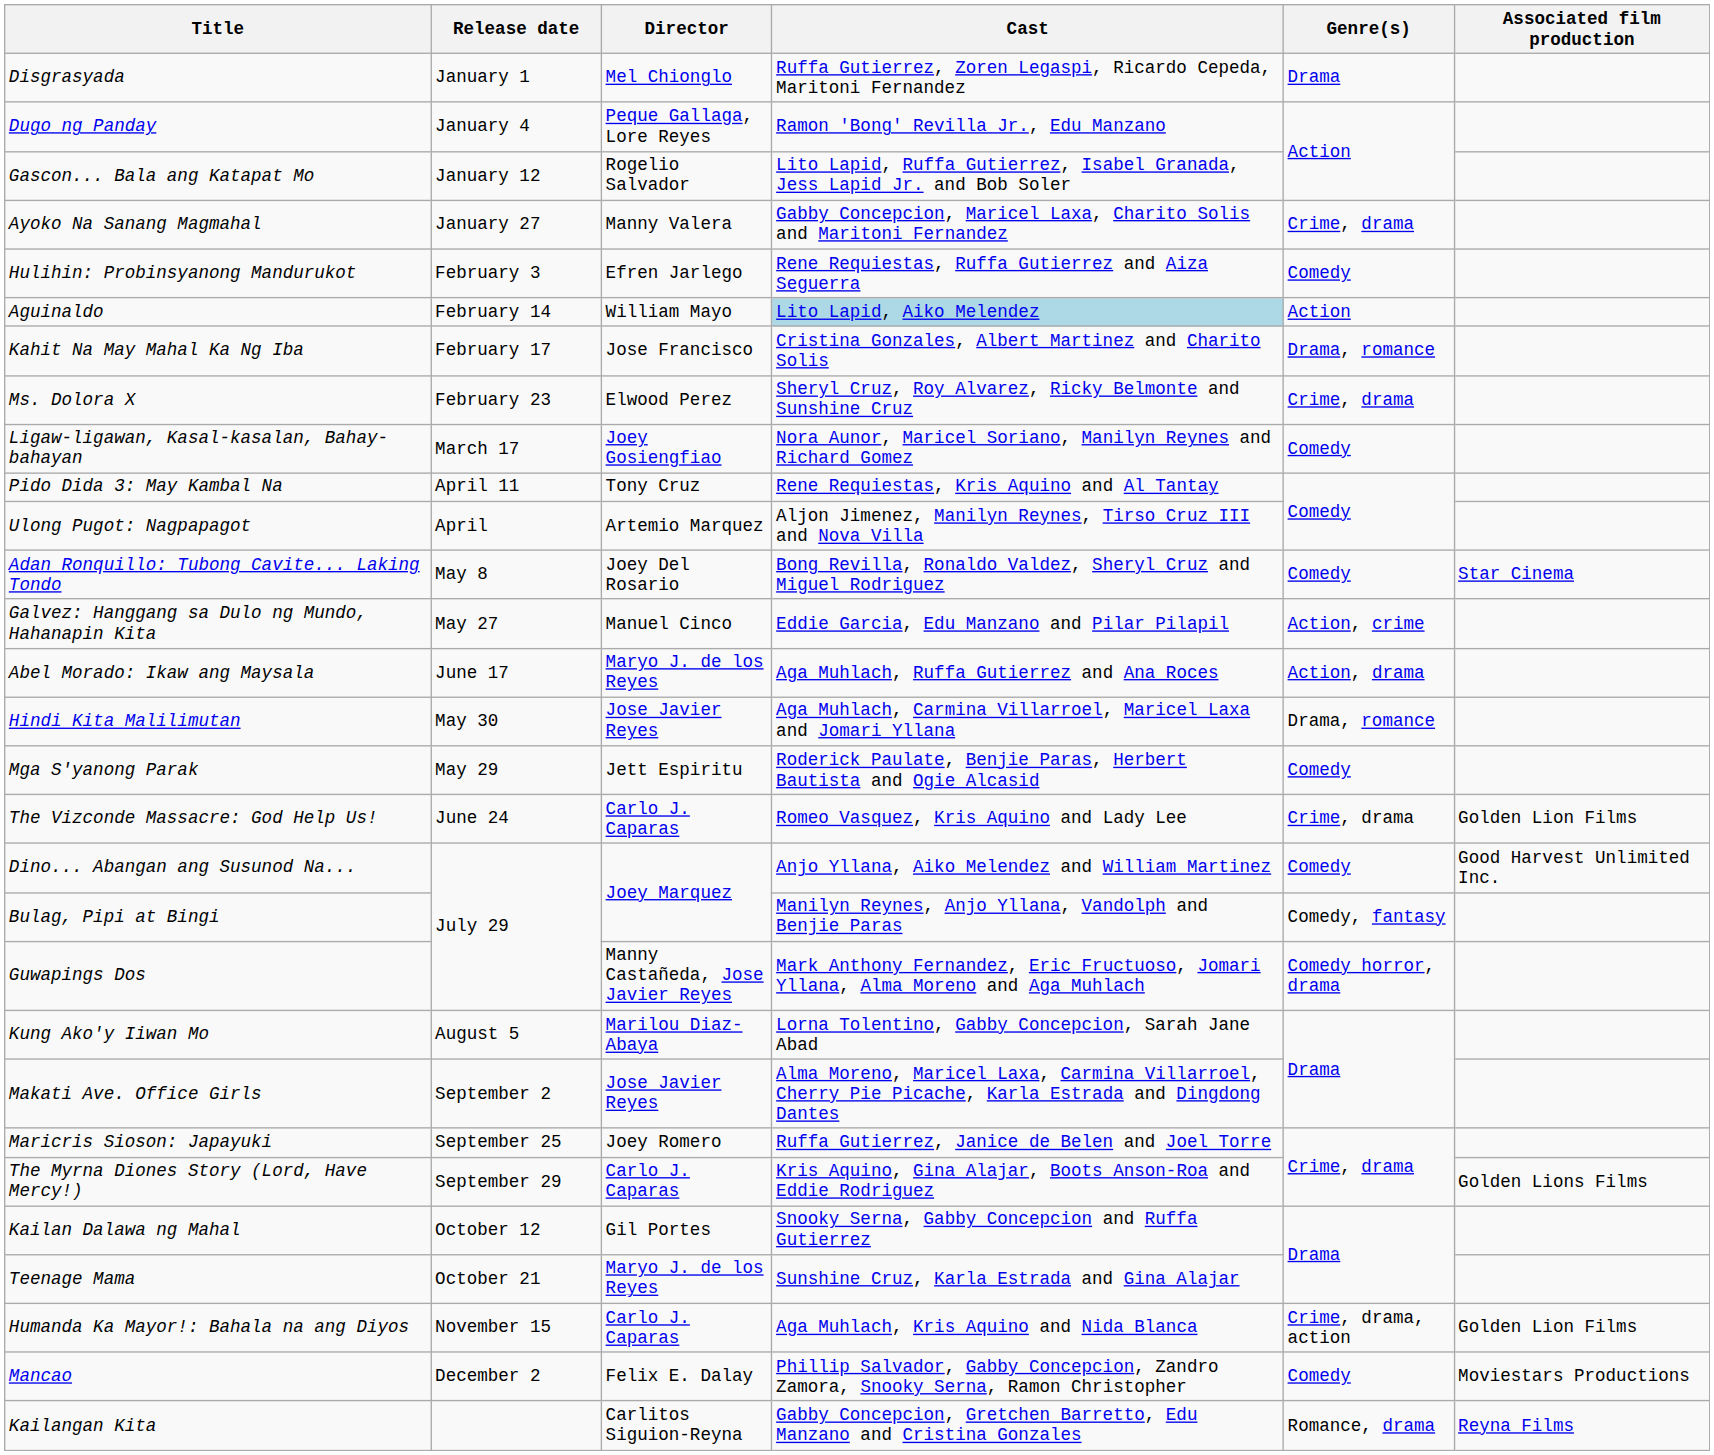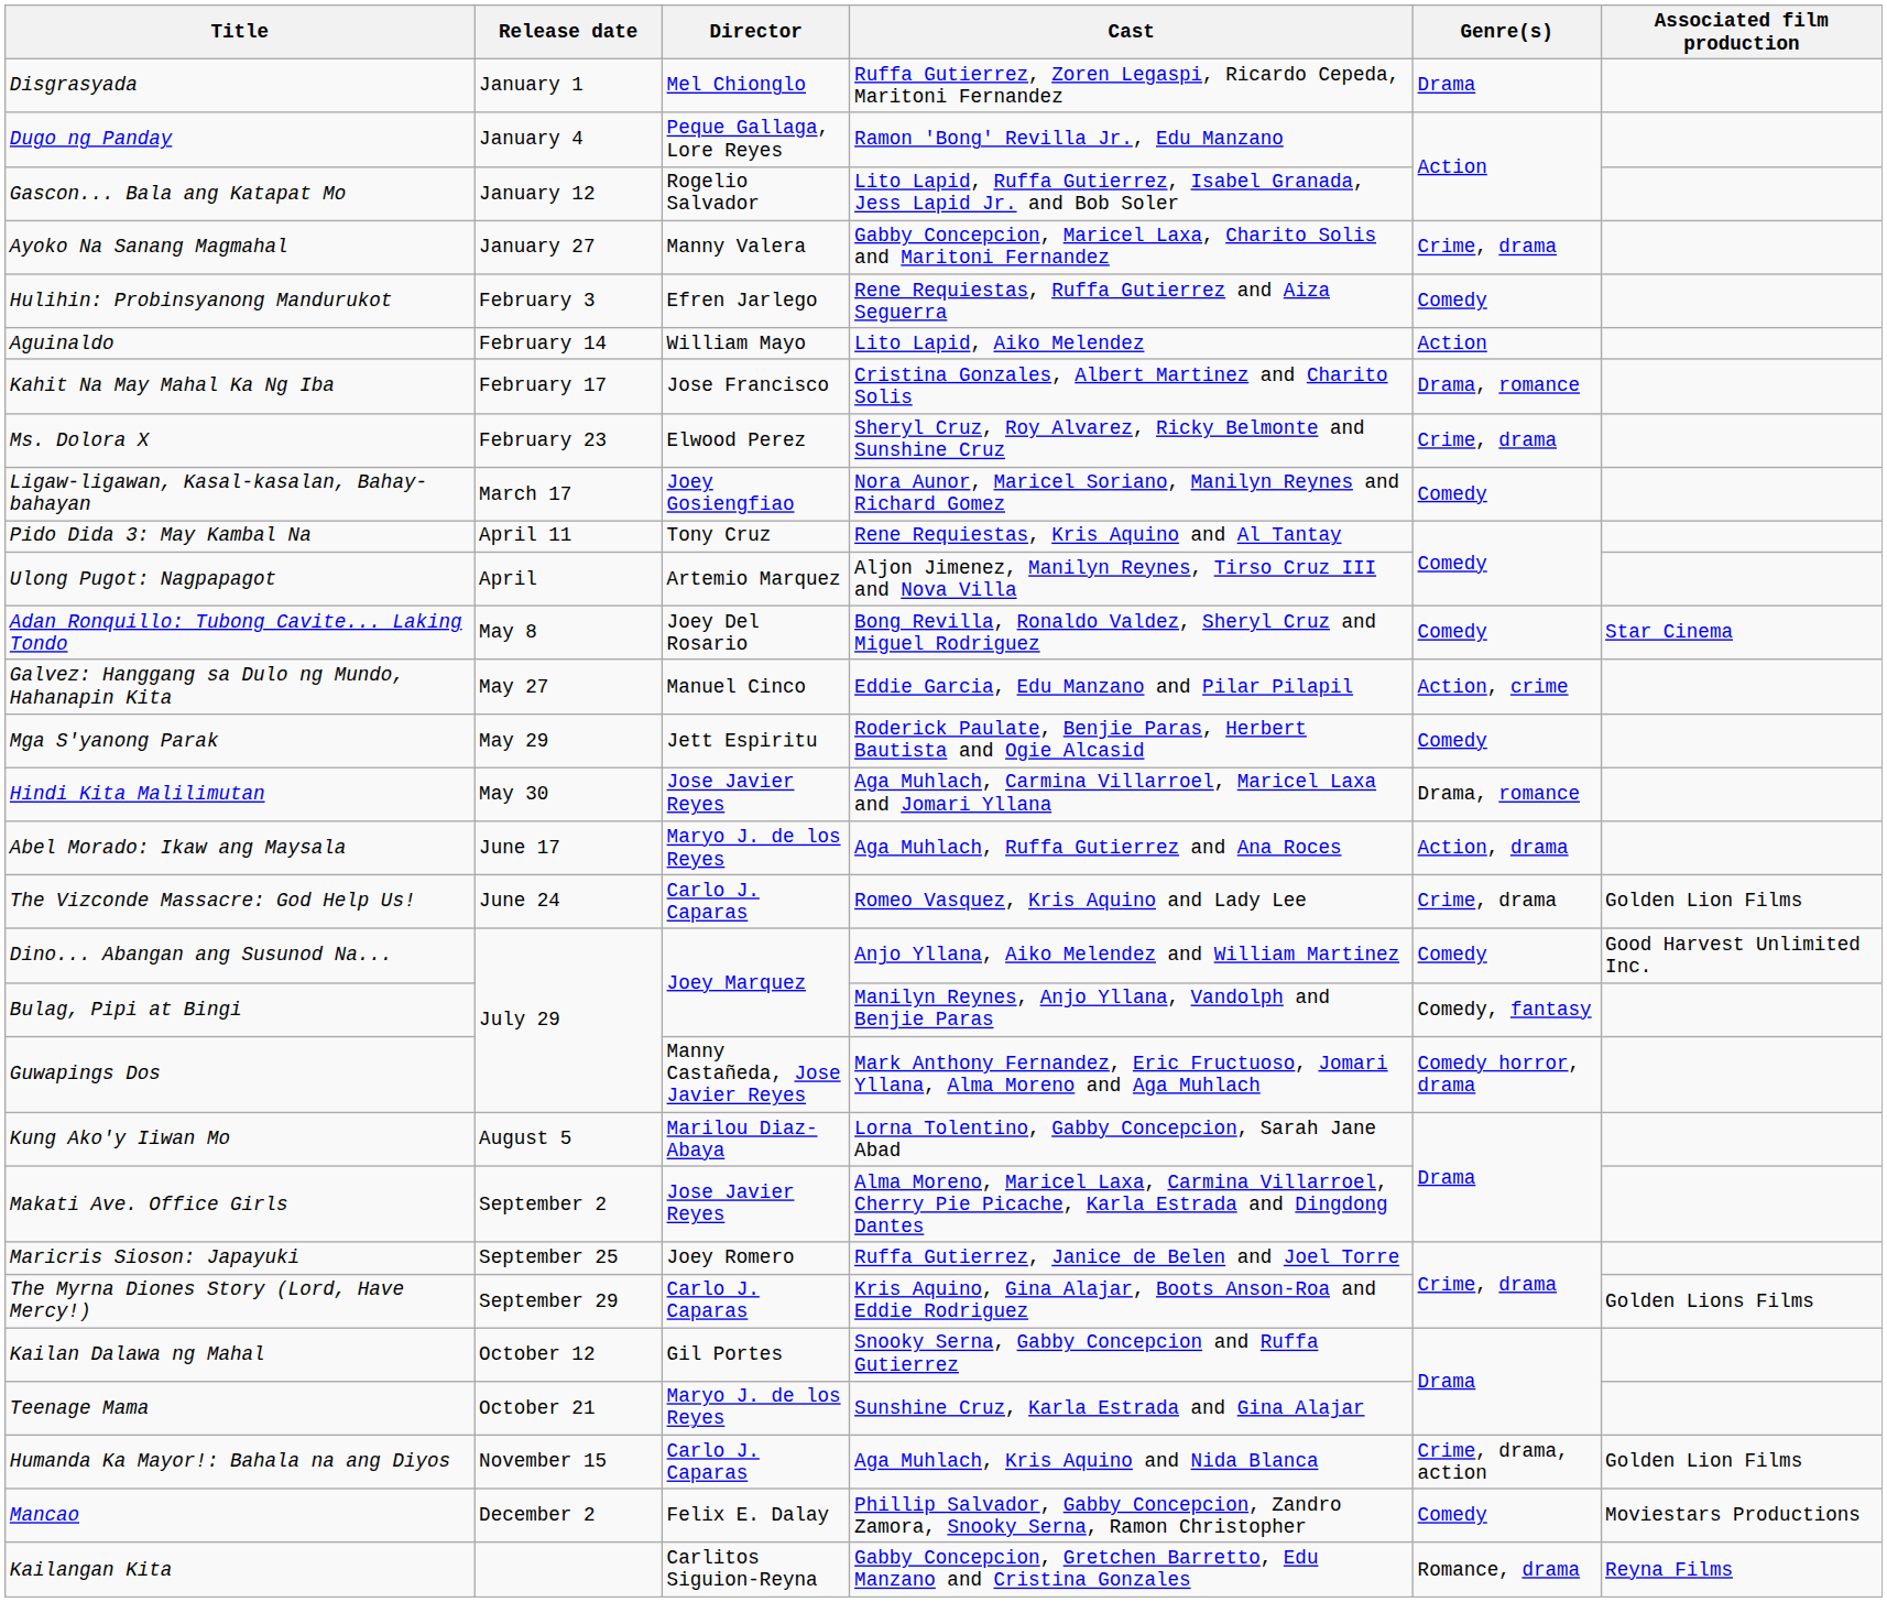 <table class="wikitable" style="width:100%;">
 <tr>
 <th style="width:25%;">Title</th>
 <th style="width:10%;">Release date</th>
 <th style="width:10%;">Director</th>
 <th style="width:30%;">Cast</th>
 <th style="width:10%;">Genre(s)</th>
 <th style="width:15%;">Associated film production</th>
 </tr>
 <tr>
 <td><em>Disgrasyada</em></td>
 <td>January 1</td>
 <td><a href='#'>Mel Chionglo</a></td>
 <td><a href='#'>Ruffa Gutierrez</a>, <a href='#'>Zoren Legaspi</a>, Ricardo Cepeda, Maritoni Fernandez</td>
 <td><a href='#'>Drama</a></td>
 <td></td>
 </tr>
 <tr>
 <td><em><a href='#'>Dugo ng Panday</a></em></td>
 <td>January 4</td>
 <td><a href='#'>Peque Gallaga</a>,<br>Lore Reyes</td>
 <td><a href='#'>Ramon 'Bong' Revilla Jr.</a>, <a href='#'>Edu Manzano</a></td>
 <td rowspan="2"><a href='#'>Action</a></td>
 <td></td>
 </tr>
 <tr>
 <td><em>Gascon... Bala ang Katapat Mo</em></td>
 <td>January 12</td>
 <td>Rogelio Salvador</td>
 <td><a href='#'>Lito Lapid</a>, <a href='#'>Ruffa Gutierrez</a>, <a href='#'>Isabel Granada</a>, <a href='#'>Jess Lapid Jr.</a> and Bob Soler</td>
 <td></td>
 </tr>
 <tr>
 <td><em>Ayoko Na Sanang Magmahal</em></td>
 <td>January 27</td>
 <td>Manny Valera</td>
 <td><a href='#'>Gabby Concepcion</a>, <a href='#'>Maricel Laxa</a>, <a href='#'>Charito Solis</a> and <a href='#'>Maritoni Fernandez</a></td>
 <td><a href='#'>Crime</a>, <a href='#'>drama</a></td>
 <td></td>
 </tr>
 <tr>
 <td><em>Hulihin: Probinsyanong Mandurukot</em></td>
 <td>February 3</td>
 <td>Efren Jarlego</td>
 <td><a href='#'>Rene Requiestas</a>, <a href='#'>Ruffa Gutierrez</a> and <a href='#'>Aiza Seguerra</a></td>
 <td><a href='#'>Comedy</a></td>
 <td></td>
 </tr>
 <tr>
 <td><em>Aguinaldo</em></td>
 <td>February 14</td>
 <td>William Mayo</td>
-<td style="background: lightblue;"><a href='#'>Lito Lapid</a>, <a href='#'>Aiko Melendez</a></td>
+<td><a href='#'>Lito Lapid</a>, <a href='#'>Aiko Melendez</a></td>
 <td><a href='#'>Action</a></td>
 <td></td>
 </tr>
 <tr>
 <td><em>Kahit Na May Mahal Ka Ng Iba</em></td>
 <td>February 17</td>
 <td>Jose Francisco</td>
 <td><a href='#'>Cristina Gonzales</a>, <a href='#'>Albert Martinez</a> and <a href='#'>Charito Solis</a></td>
 <td><a href='#'>Drama</a>, <a href='#'>romance</a></td>
 <td></td>
 </tr>
 <tr>
 <td><em>Ms. Dolora X</em></td>
 <td>February 23</td>
 <td>Elwood Perez</td>
 <td><a href='#'>Sheryl Cruz</a>, <a href='#'>Roy Alvarez</a>, <a href='#'>Ricky Belmonte</a> and <a href='#'>Sunshine Cruz</a></td>
 <td><a href='#'>Crime</a>, <a href='#'>drama</a></td>
 <td></td>
 </tr>
 <tr>
 <td><em>Ligaw-ligawan, Kasal-kasalan, Bahay-bahayan</em></td>
 <td>March 17</td>
 <td><a href='#'>Joey Gosiengfiao</a></td>
 <td><a href='#'>Nora Aunor</a>, <a href='#'>Maricel Soriano</a>, <a href='#'>Manilyn Reynes</a> and <a href='#'>Richard Gomez</a></td>
 <td><a href='#'>Comedy</a></td>
 <td></td>
 </tr>
 <tr>
 <td><em>Pido Dida 3: May Kambal Na</em></td>
 <td>April 11</td>
 <td>Tony Cruz</td>
 <td><a href='#'>Rene Requiestas</a>, <a href='#'>Kris Aquino</a> and <a href='#'>Al Tantay</a></td>
 <td rowspan="2"><a href='#'>Comedy</a></td>
 <td></td>
 </tr>
 <tr>
 <td><em>Ulong Pugot: Nagpapagot</em></td>
 <td>April</td>
 <td>Artemio Marquez</td>
 <td>Aljon Jimenez, <a href='#'>Manilyn Reynes</a>, <a href='#'>Tirso Cruz III</a> and <a href='#'>Nova Villa</a></td>
 <td></td>
 </tr>
 <tr>
 <td><em><a href='#'>Adan Ronquillo: Tubong Cavite... Laking Tondo</a></em></td>
 <td>May 8</td>
 <td>Joey Del Rosario</td>
 <td><a href='#'>Bong Revilla</a>, <a href='#'>Ronaldo Valdez</a>, <a href='#'>Sheryl Cruz</a> and <a href='#'>Miguel Rodriguez</a></td>
 <td><a href='#'>Comedy</a></td>
 <td><a href='#'>Star Cinema</a></td>
 </tr>
 <tr>
 <td><em>Galvez: Hanggang sa Dulo ng Mundo, Hahanapin Kita</em></td>
 <td>May 27</td>
 <td>Manuel Cinco</td>
 <td><a href='#'>Eddie Garcia</a>, <a href='#'>Edu Manzano</a> and <a href='#'>Pilar Pilapil</a></td>
 <td><a href='#'>Action</a>, <a href='#'>crime</a></td>
 <td></td>
 </tr>
 <tr>
-<td><em>Abel Morado: Ikaw ang Maysala</em></td>
-<td>June 17</td>
-<td><a href='#'>Maryo J. de los Reyes</a></td>
-<td><a href='#'>Aga Muhlach</a>, <a href='#'>Ruffa Gutierrez</a> and <a href='#'>Ana Roces</a></td>
-<td><a href='#'>Action</a>, <a href='#'>drama</a></td>
+<td><em>Mga S'yanong Parak</em></td>
+<td>May 29</td>
+<td>Jett Espiritu</td>
+<td><a href='#'>Roderick Paulate</a>, <a href='#'>Benjie Paras</a>, <a href='#'>Herbert Bautista</a> and <a href='#'>Ogie Alcasid</a></td>
+<td><a href='#'>Comedy</a></td>
 <td></td>
 </tr>
 <tr>
 <td><em><a href='#'>Hindi Kita Malilimutan</a></em></td>
 <td>May 30</td>
 <td><a href='#'>Jose Javier Reyes</a></td>
 <td><a href='#'>Aga Muhlach</a>, <a href='#'>Carmina Villarroel</a>, <a href='#'>Maricel Laxa</a> and <a href='#'>Jomari Yllana</a></td>
 <td>Drama, <a href='#'>romance</a></td>
 <td></td>
 </tr>
 <tr>
-<td><em>Mga S'yanong Parak</em></td>
-<td>May 29</td>
-<td>Jett Espiritu</td>
-<td><a href='#'>Roderick Paulate</a>, <a href='#'>Benjie Paras</a>, <a href='#'>Herbert Bautista</a> and <a href='#'>Ogie Alcasid</a></td>
-<td><a href='#'>Comedy</a></td>
+<td><em>Abel Morado: Ikaw ang Maysala</em></td>
+<td>June 17</td>
+<td><a href='#'>Maryo J. de los Reyes</a></td>
+<td><a href='#'>Aga Muhlach</a>, <a href='#'>Ruffa Gutierrez</a> and <a href='#'>Ana Roces</a></td>
+<td><a href='#'>Action</a>, <a href='#'>drama</a></td>
 <td></td>
 </tr>
 <tr>
 <td><em>The Vizconde Massacre: God Help Us!</em></td>
 <td>June 24</td>
 <td><a href='#'>Carlo J. Caparas</a></td>
 <td><a href='#'>Romeo Vasquez</a>, <a href='#'>Kris Aquino</a> and Lady Lee</td>
 <td><a href='#'>Crime</a>, drama</td>
 <td>Golden Lion Films</td>
 </tr>
 <tr>
 <td><em>Dino... Abangan ang Susunod Na...</em></td>
 <td rowspan="3">July 29</td>
 <td rowspan="2"><a href='#'>Joey Marquez</a></td>
 <td><a href='#'>Anjo Yllana</a>, <a href='#'>Aiko Melendez</a> and <a href='#'>William Martinez</a></td>
 <td><a href='#'>Comedy</a></td>
 <td>Good Harvest Unlimited Inc.</td>
 </tr>
 <tr>
 <td><em>Bulag, Pipi at Bingi</em></td>
 <td><a href='#'>Manilyn Reynes</a>, <a href='#'>Anjo Yllana</a>, <a href='#'>Vandolph</a> and <a href='#'>Benjie Paras</a></td>
 <td>Comedy, <a href='#'>fantasy</a></td>
 <td></td>
 </tr>
 <tr>
 <td><em>Guwapings Dos</em></td>
 <td>Manny Castañeda, <a href='#'>Jose Javier Reyes</a></td>
 <td><a href='#'>Mark Anthony Fernandez</a>, <a href='#'>Eric Fructuoso</a>, <a href='#'>Jomari Yllana</a>, <a href='#'>Alma Moreno</a> and <a href='#'>Aga Muhlach</a></td>
 <td><a href='#'>Comedy horror</a>, <a href='#'>drama</a></td>
 <td></td>
 </tr>
 <tr>
 <td><em>Kung Ako'y Iiwan Mo</em></td>
 <td>August 5</td>
 <td><a href='#'>Marilou Diaz-Abaya</a></td>
 <td><a href='#'>Lorna Tolentino</a>, <a href='#'>Gabby Concepcion</a>, Sarah Jane Abad</td>
 <td rowspan="2"><a href='#'>Drama</a></td>
 <td></td>
 </tr>
 <tr>
 <td><em>Makati Ave. Office Girls</em></td>
 <td>September 2</td>
 <td><a href='#'>Jose Javier Reyes</a></td>
 <td><a href='#'>Alma Moreno</a>, <a href='#'>Maricel Laxa</a>, <a href='#'>Carmina Villarroel</a>, <a href='#'>Cherry Pie Picache</a>, <a href='#'>Karla Estrada</a> and <a href='#'>Dingdong Dantes</a></td>
 <td></td>
 </tr>
 <tr>
 <td><em>Maricris Sioson: Japayuki</em></td>
 <td>September 25</td>
 <td>Joey Romero</td>
 <td><a href='#'>Ruffa Gutierrez</a>, <a href='#'>Janice de Belen</a> and <a href='#'>Joel Torre</a></td>
 <td rowspan="2"><a href='#'>Crime</a>, <a href='#'>drama</a></td>
 <td></td>
 </tr>
 <tr>
 <td><em>The Myrna Diones Story (Lord, Have Mercy!)</em></td>
 <td>September 29</td>
 <td><a href='#'>Carlo J. Caparas</a></td>
 <td><a href='#'>Kris Aquino</a>, <a href='#'>Gina Alajar</a>, <a href='#'>Boots Anson-Roa</a> and <a href='#'>Eddie Rodriguez</a></td>
 <td>Golden Lions Films</td>
 </tr>
 <tr>
 <td><em>Kailan Dalawa ng Mahal</em></td>
 <td>October 12</td>
 <td>Gil Portes</td>
 <td><a href='#'>Snooky Serna</a>, <a href='#'>Gabby Concepcion</a> and <a href='#'>Ruffa Gutierrez</a></td>
 <td rowspan="2"><a href='#'>Drama</a></td>
 <td></td>
 </tr>
 <tr>
 <td><em>Teenage Mama</em></td>
 <td>October 21</td>
 <td><a href='#'>Maryo J. de los Reyes</a></td>
 <td><a href='#'>Sunshine Cruz</a>, <a href='#'>Karla Estrada</a> and <a href='#'>Gina Alajar</a></td>
 <td></td>
 </tr>
 <tr>
 <td><em>Humanda Ka Mayor!: Bahala na ang Diyos</em></td>
 <td>November 15</td>
 <td><a href='#'>Carlo J. Caparas</a></td>
 <td><a href='#'>Aga Muhlach</a>, <a href='#'>Kris Aquino</a> and <a href='#'>Nida Blanca</a></td>
 <td><a href='#'>Crime</a>, drama, action</td>
 <td>Golden Lion Films</td>
 </tr>
 <tr>
 <td><em><a href='#'>Mancao</a></em></td>
 <td>December 2</td>
 <td>Felix E. Dalay</td>
 <td><a href='#'>Phillip Salvador</a>, <a href='#'>Gabby Concepcion</a>, Zandro Zamora, <a href='#'>Snooky Serna</a>, Ramon Christopher</td>
 <td><a href='#'>Comedy</a></td>
 <td>Moviestars Productions</td>
 </tr>
 <tr>
 <td><em>Kailangan Kita</em></td>
 <td></td>
 <td>Carlitos Siguion-Reyna</td>
 <td><a href='#'>Gabby Concepcion</a>, <a href='#'>Gretchen Barretto</a>, <a href='#'>Edu Manzano</a> and <a href='#'>Cristina Gonzales</a></td>
 <td>Romance, <a href='#'>drama</a></td>
 <td><a href='#'>Reyna Films</a></td>
 </tr>
 </table>
